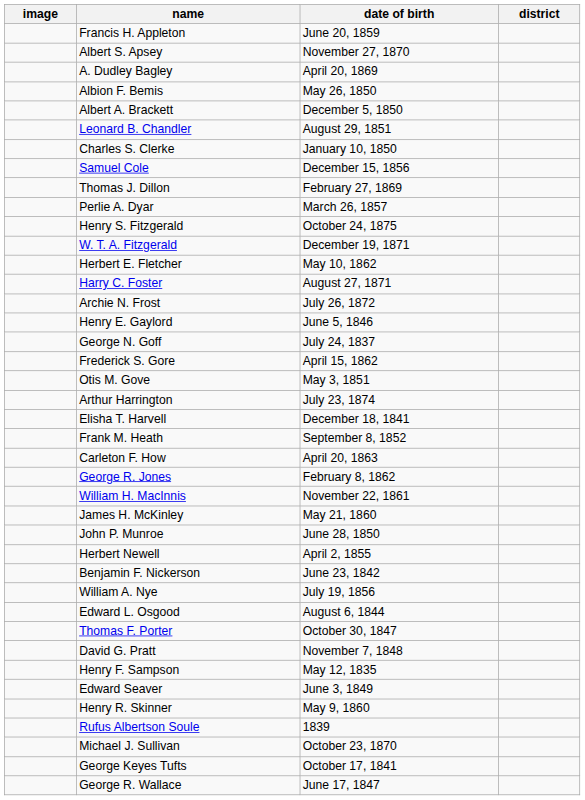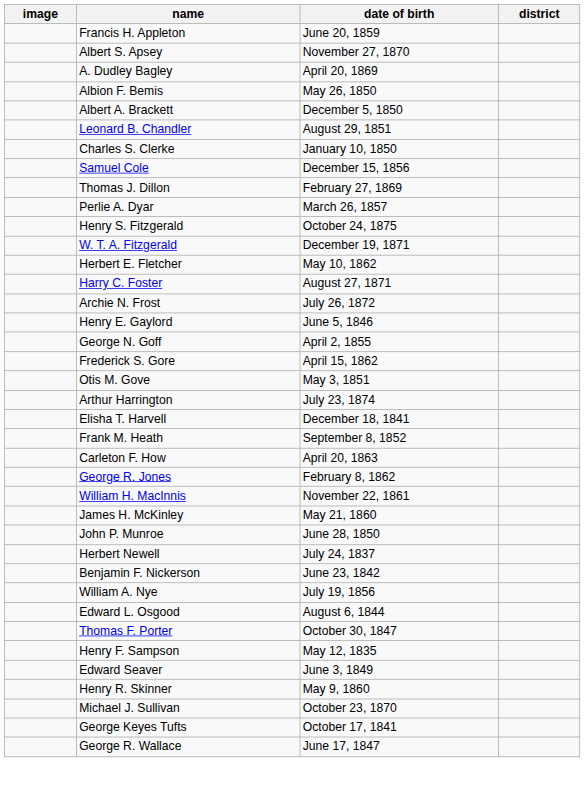 <table class='wikitable sortable' style="width:60%">
 <tr>
 <th>image</th>
 <th>name </th>
 <th data-sort-type=date>date of birth </th>
 <th>district</th>
 </tr>
 <tr>
 <td></td>
 <td>Francis H. Appleton</td>
 <td>June 20, 1859</td>
 <td></td>
 </tr>
 <tr>
 <td></td>
 <td>Albert S. Apsey</td>
 <td>November 27, 1870</td>
 <td></td>
 </tr>
 <tr>
 <td></td>
 <td>A. Dudley Bagley</td>
 <td>April 20, 1869</td>
 <td></td>
 </tr>
 <tr>
 <td></td>
 <td>Albion F. Bemis</td>
 <td>May 26, 1850</td>
 <td></td>
 </tr>
 <tr>
 <td></td>
 <td>Albert A. Brackett</td>
 <td>December 5, 1850</td>
 <td></td>
 </tr>
 <tr>
 <td></td>
 <td><a href='#'>Leonard B. Chandler</a></td>
 <td>August 29, 1851</td>
 <td></td>
 </tr>
 <tr>
 <td></td>
 <td>Charles S. Clerke</td>
 <td>January 10, 1850</td>
 <td></td>
 </tr>
 <tr>
 <td></td>
 <td><a href='#'>Samuel Cole</a></td>
 <td>December 15, 1856</td>
 <td></td>
 </tr>
 <tr>
 <td></td>
 <td>Thomas J. Dillon</td>
 <td>February 27, 1869</td>
 <td></td>
 </tr>
 <tr>
 <td></td>
 <td>Perlie A. Dyar</td>
 <td>March 26, 1857</td>
 <td></td>
 </tr>
 <tr>
 <td></td>
 <td>Henry S. Fitzgerald</td>
 <td>October 24, 1875</td>
 <td></td>
 </tr>
 <tr>
 <td></td>
 <td><a href='#'>W. T. A. Fitzgerald</a></td>
 <td>December 19, 1871</td>
 <td></td>
 </tr>
 <tr>
 <td></td>
 <td>Herbert E. Fletcher</td>
 <td>May 10, 1862</td>
 <td></td>
 </tr>
 <tr>
 <td></td>
 <td><a href='#'>Harry C. Foster</a></td>
 <td>August 27, 1871</td>
 <td></td>
 </tr>
 <tr>
 <td></td>
 <td>Archie N. Frost</td>
 <td>July 26, 1872</td>
 <td></td>
 </tr>
 <tr>
 <td></td>
 <td>Henry E. Gaylord</td>
 <td>June 5, 1846</td>
 <td></td>
 </tr>
 <tr>
 <td></td>
 <td>George N. Goff</td>
-<td>July 24, 1837</td>
+<td>April 2, 1855</td>
 <td></td>
 </tr>
 <tr>
 <td></td>
 <td>Frederick S. Gore</td>
 <td>April 15, 1862</td>
 <td></td>
 </tr>
 <tr>
 <td></td>
 <td>Otis M. Gove</td>
 <td>May 3, 1851</td>
 <td></td>
 </tr>
 <tr>
 <td></td>
 <td>Arthur Harrington</td>
 <td>July 23, 1874</td>
 <td></td>
 </tr>
 <tr>
 <td></td>
 <td>Elisha T. Harvell</td>
 <td>December 18, 1841</td>
 <td></td>
 </tr>
 <tr>
 <td></td>
 <td>Frank M. Heath</td>
 <td>September 8, 1852</td>
 <td></td>
 </tr>
 <tr>
 <td></td>
 <td>Carleton F. How</td>
 <td>April 20, 1863</td>
 <td></td>
 </tr>
 <tr>
 <td></td>
 <td><a href='#'>George R. Jones</a></td>
 <td>February 8, 1862</td>
 <td></td>
 </tr>
 <tr>
 <td></td>
 <td><a href='#'>William H. MacInnis</a></td>
 <td>November 22, 1861</td>
 <td></td>
 </tr>
 <tr>
 <td></td>
 <td>James H. McKinley</td>
 <td>May 21, 1860</td>
 <td></td>
 </tr>
 <tr>
 <td></td>
 <td>John P. Munroe</td>
 <td>June 28, 1850</td>
 <td></td>
 </tr>
 <tr>
 <td></td>
 <td>Herbert Newell</td>
-<td>April 2, 1855</td>
+<td>July 24, 1837</td>
 <td></td>
 </tr>
 <tr>
 <td></td>
 <td>Benjamin F. Nickerson</td>
 <td>June 23, 1842</td>
 <td></td>
 </tr>
 <tr>
 <td></td>
 <td>William A. Nye</td>
 <td>July 19, 1856</td>
 <td></td>
 </tr>
 <tr>
 <td></td>
 <td>Edward L. Osgood</td>
 <td>August 6, 1844</td>
 <td></td>
 </tr>
 <tr>
 <td></td>
 <td><a href='#'>Thomas F. Porter</a></td>
 <td>October 30, 1847</td>
 <td></td>
 </tr>
 <tr>
 <td></td>
-<td>David G. Pratt</td>
-<td>November 7, 1848</td>
-<td></td>
-</tr>
-<tr>
-<td></td>
 <td>Henry F. Sampson</td>
 <td>May 12, 1835</td>
 <td></td>
 </tr>
 <tr>
 <td></td>
 <td>Edward Seaver</td>
 <td>June 3, 1849</td>
 <td></td>
 </tr>
 <tr>
 <td></td>
 <td>Henry R. Skinner</td>
 <td>May 9, 1860</td>
-<td></td>
-</tr>
-<tr>
-<td></td>
-<td><a href='#'>Rufus Albertson Soule</a></td>
-<td>1839</td>
 <td></td>
 </tr>
 <tr>
 <td></td>
 <td>Michael J. Sullivan</td>
 <td>October 23, 1870</td>
 <td></td>
 </tr>
 <tr>
 <td></td>
 <td>George Keyes Tufts</td>
 <td>October 17, 1841</td>
 <td></td>
 </tr>
 <tr>
 <td></td>
 <td>George R. Wallace</td>
 <td>June 17, 1847</td>
 <td></td>
 </tr>
 </table>
